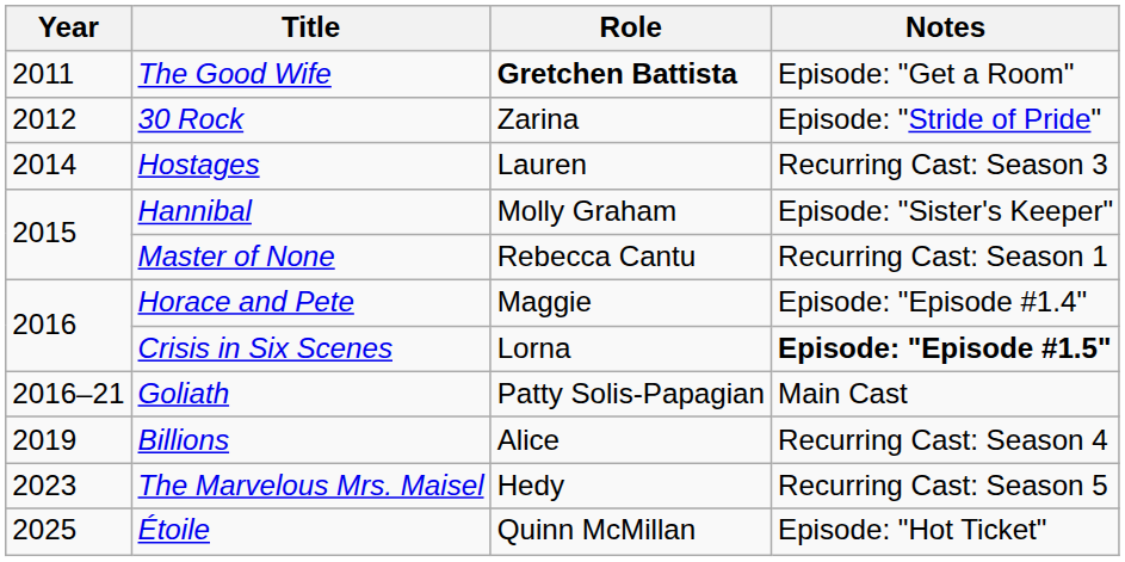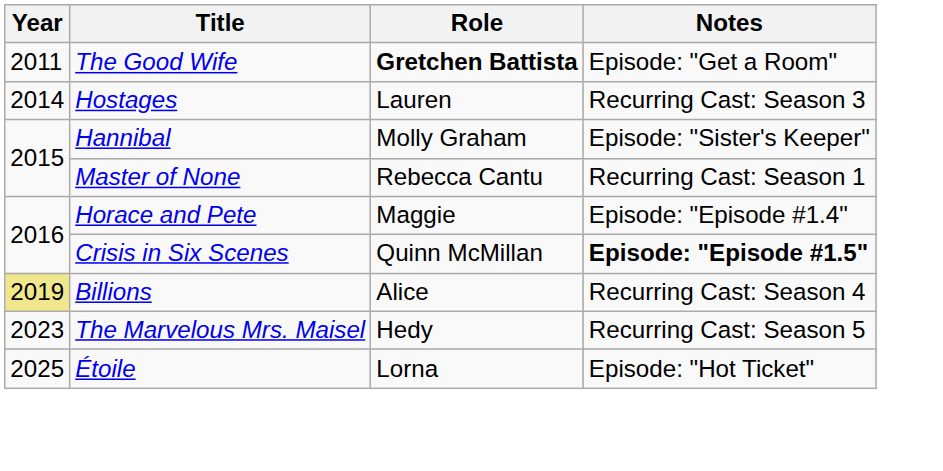 <table class="wikitable sortable">
 <tr>
 <th>Year</th>
 <th>Title</th>
 <th>Role</th>
 <th>Notes</th>
 </tr>
 <tr>
 <td>2011</td>
 <td><em><a href='#'>The Good Wife</a></em></td>
 <td><strong>Gretchen Battista</strong></td>
 <td>Episode: "Get a Room"</td>
-</tr>
-<tr>
-<td>2012</td>
-<td><em><a href='#'>30 Rock</a></em></td>
-<td>Zarina</td>
-<td>Episode: "<a href='#'>Stride of Pride</a>"</td>
 </tr>
 <tr>
 <td>2014</td>
 <td><em><a href='#'>Hostages</a></em></td>
 <td>Lauren</td>
 <td>Recurring Cast: Season 3</td>
 </tr>
 <tr>
 <td rowspan="2">2015</td>
 <td><em><a href='#'>Hannibal</a></em></td>
 <td>Molly Graham</td>
 <td>Episode: "Sister's Keeper"</td>
 </tr>
 <tr>
 <td><em><a href='#'>Master of None</a></em></td>
 <td>Rebecca Cantu</td>
 <td>Recurring Cast: Season 1</td>
 </tr>
 <tr>
 <td rowspan="2">2016</td>
 <td><em><a href='#'>Horace and Pete</a></em></td>
 <td>Maggie</td>
 <td>Episode: "Episode #1.4"</td>
 </tr>
 <tr>
 <td><em><a href='#'>Crisis in Six Scenes</a></em></td>
-<td>Lorna</td>
+<td>Quinn McMillan</td>
 <td><strong>Episode: "Episode #1.5"</strong></td>
 </tr>
 <tr>
-<td>2016–21</td>
-<td><em><a href='#'>Goliath</a></em></td>
-<td>Patty Solis-Papagian</td>
-<td>Main Cast</td>
-</tr>
-<tr>
-<td>2019</td>
+<td style="background: khaki;">2019</td>
 <td><em><a href='#'>Billions</a></em></td>
 <td>Alice</td>
 <td>Recurring Cast: Season 4</td>
 </tr>
 <tr>
 <td>2023</td>
 <td><em><a href='#'>The Marvelous Mrs. Maisel</a></em></td>
 <td>Hedy</td>
 <td>Recurring Cast: Season 5</td>
 </tr>
 <tr>
 <td>2025</td>
 <td><em><a href='#'>Étoile</a></em></td>
-<td>Quinn McMillan</td>
+<td>Lorna</td>
 <td>Episode: "Hot Ticket"</td>
 </tr>
 </table>
